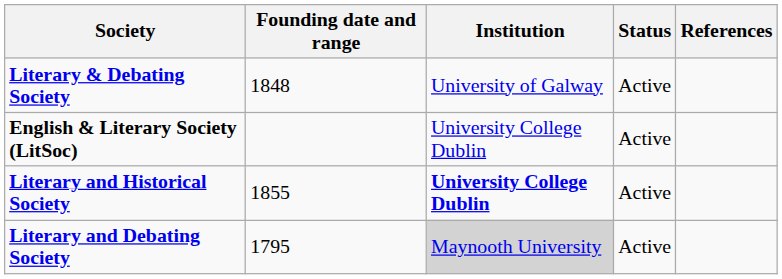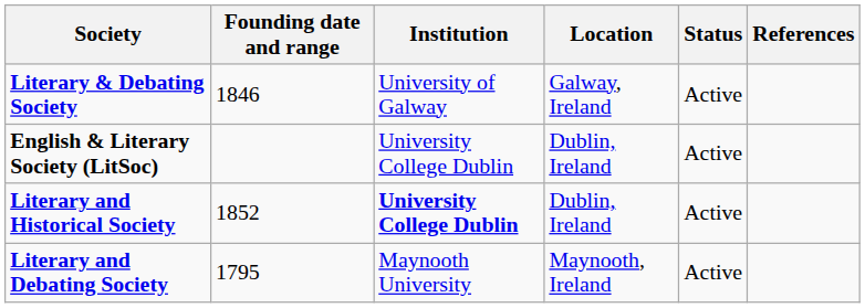 <table class="wikitable" style="width:100%;">
 <tr>
 <th>Society</th>
 <th>Founding date and range</th>
 <th>Institution</th>
+<th>Location</th>
 <th>Status</th>
 <th>References</th>
 </tr>
 <tr>
 <td><a href='#'><strong>Literary & Debating Society</strong></a></td>
-<td>1848</td>
+<td>1846</td>
 <td><a href='#'>University of Galway</a></td>
+<td><a href='#'>Galway</a>, <a href='#'>Ireland</a></td>
 <td>Active</td>
 <td></td>
 </tr>
 <tr>
 <td><strong>English & Literary Society (LitSoc)</strong></td>
 <td></td>
 <td><a href='#'>University College Dublin</a></td>
+<td><a href='#'>Dublin, Ireland</a></td>
 <td>Active</td>
 <td></td>
 </tr>
 <tr>
 <td><a href='#'><strong>Literary and Historical Society</strong></a></td>
-<td>1855</td>
+<td>1852</td>
 <td><strong><a href='#'>University College Dublin</a></strong></td>
+<td><a href='#'>Dublin, Ireland</a></td>
 <td>Active</td>
 <td></td>
 </tr>
 <tr>
 <td><a href='#'><strong>Literary and Debating Society</strong></a></td>
 <td>1795</td>
-<td style="background: lightgrey;"><a href='#'>Maynooth University</a></td>
+<td><a href='#'>Maynooth University</a></td>
+<td><a href='#'>Maynooth</a>,  <a href='#'>Ireland</a></td>
 <td>Active</td>
 <td></td>
 </tr>
 </table>
